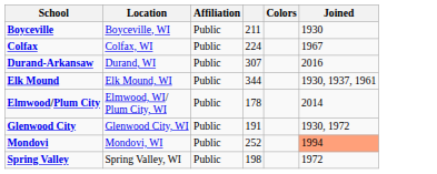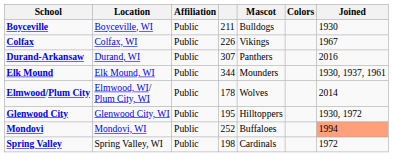 <table class="wikitable sortable">
 <tr>
 <th>School</th>
 <th>Location</th>
 <th>Affiliation</th>
 <th></th>
+<th>Mascot</th>
 <th>Colors</th>
 <th>Joined</th>
 </tr>
 <tr>
 <td><a href='#'><strong>Boyceville</strong></a></td>
 <td><a href='#'>Boyceville, WI</a></td>
 <td>Public</td>
 <td>211</td>
+<td>Bulldogs</td>
 <td> </td>
 <td>1930</td>
 </tr>
 <tr>
 <td><a href='#'><strong>Colfax</strong></a></td>
 <td><a href='#'>Colfax, WI</a></td>
 <td>Public</td>
-<td>224</td>
+<td>226</td>
+<td>Vikings</td>
 <td> </td>
 <td>1967</td>
 </tr>
 <tr>
 <td><a href='#'><strong>Durand-Arkansaw</strong></a></td>
 <td><a href='#'>Durand, WI</a></td>
 <td>Public</td>
 <td>307</td>
+<td>Panthers</td>
 <td> </td>
 <td>2016</td>
 </tr>
 <tr>
 <td><a href='#'><strong>Elk Mound</strong></a></td>
 <td><a href='#'>Elk Mound, WI</a></td>
 <td>Public</td>
 <td>344</td>
+<td>Mounders</td>
 <td> </td>
 <td>1930, 1937, 1961</td>
 </tr>
 <tr>
 <td><strong><a href='#'>Elmwood</a>/<a href='#'>Plum City</a></strong></td>
 <td><a href='#'>Elmwood, WI</a>/<br><a href='#'>Plum City, WI</a></td>
 <td>Public</td>
 <td>178</td>
+<td>Wolves</td>
 <td> </td>
 <td>2014</td>
 </tr>
 <tr>
 <td><a href='#'><strong>Glenwood City</strong></a></td>
 <td><a href='#'>Glenwood City, WI</a></td>
 <td>Public</td>
-<td>191</td>
+<td>195</td>
+<td>Hilltoppers</td>
 <td> </td>
 <td>1930, 1972</td>
 </tr>
 <tr>
 <td><a href='#'><strong>Mondovi</strong></a></td>
 <td><a href='#'>Mondovi, WI</a></td>
 <td>Public</td>
 <td>252</td>
+<td>Buffaloes</td>
 <td> </td>
 <td style="background: lightsalmon;">1994</td>
 </tr>
 <tr>
 <td><a href='#'><strong>Spring Valley</strong></a></td>
 <td>Spring Valley, WI</td>
 <td>Public</td>
 <td>198</td>
+<td>Cardinals</td>
 <td> </td>
 <td>1972</td>
 </tr>
 </table>
